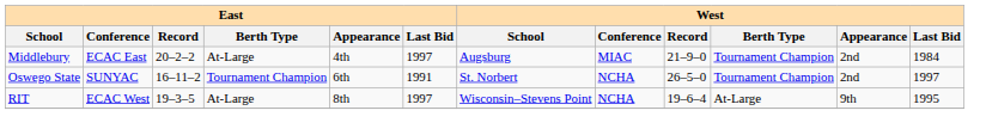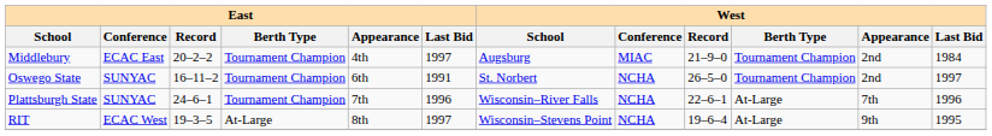 <table class="wikitable">
 <tr>
 <th colspan="6" style="background:#ffdead;">East</th>
 <th colspan="6" style="background:#ffdead;">West</th>
 </tr>
 <tr>
 <th>School</th>
 <th>Conference</th>
 <th>Record</th>
 <th>Berth Type</th>
 <th>Appearance</th>
 <th>Last Bid</th>
 <th>School</th>
 <th>Conference</th>
 <th>Record</th>
 <th>Berth Type</th>
 <th>Appearance</th>
 <th>Last Bid</th>
 </tr>
 <tr>
 <td><a href='#'>Middlebury</a></td>
 <td><a href='#'>ECAC East</a></td>
 <td>20–2–2</td>
-<td>At-Large</td>
+<td><a href='#'>Tournament Champion</a></td>
 <td>4th</td>
 <td>1997</td>
 <td><a href='#'>Augsburg</a></td>
 <td><a href='#'>MIAC</a></td>
 <td>21–9–0</td>
 <td><a href='#'>Tournament Champion</a></td>
 <td>2nd</td>
 <td>1984</td>
 </tr>
 <tr>
 <td><a href='#'>Oswego State</a></td>
 <td><a href='#'>SUNYAC</a></td>
 <td>16–11–2</td>
 <td><a href='#'>Tournament Champion</a></td>
 <td>6th</td>
 <td>1991</td>
 <td><a href='#'>St. Norbert</a></td>
 <td><a href='#'>NCHA</a></td>
 <td>26–5–0</td>
 <td><a href='#'>Tournament Champion</a></td>
 <td>2nd</td>
 <td>1997</td>
 </tr>
 <tr>
+<td><a href='#'>Plattsburgh State</a></td>
+<td><a href='#'>SUNYAC</a></td>
+<td>24–6–1</td>
+<td><a href='#'>Tournament Champion</a></td>
+<td>7th</td>
+<td>1996</td>
+<td><a href='#'>Wisconsin–River Falls</a></td>
+<td><a href='#'>NCHA</a></td>
+<td>22–6–1</td>
+<td>At-Large</td>
+<td>7th</td>
+<td>1996</td>
+</tr>
+<tr>
 <td><a href='#'>RIT</a></td>
 <td><a href='#'>ECAC West</a></td>
 <td>19–3–5</td>
 <td>At-Large</td>
 <td>8th</td>
 <td>1997</td>
 <td><a href='#'>Wisconsin–Stevens Point</a></td>
 <td><a href='#'>NCHA</a></td>
 <td>19–6–4</td>
 <td>At-Large</td>
 <td>9th</td>
 <td>1995</td>
 </tr>
 <tr>
 </tr>
 </table>
